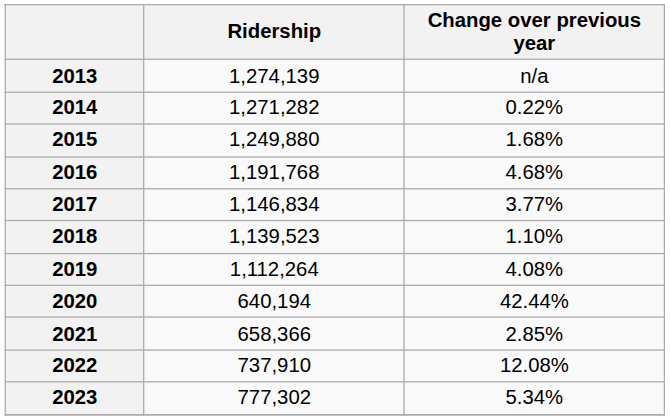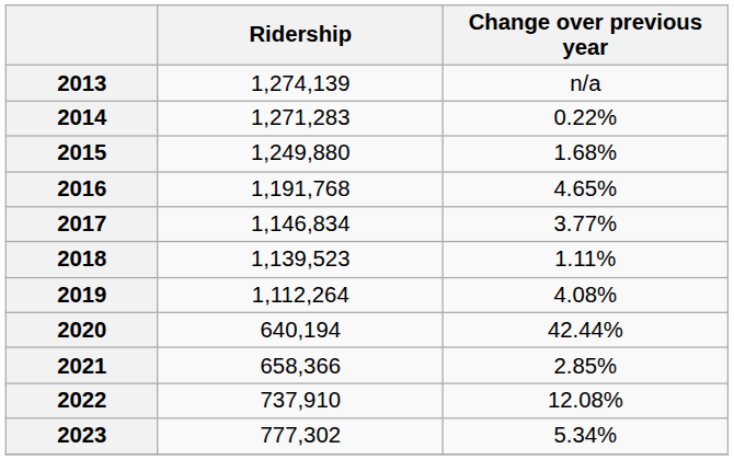 <table class="wikitable"  style="text-align:center; width:520px; margin:auto;">
 <tr>
 <th style="width:50px"></th>
 <th style="width:100px">Ridership</th>
 <th style="width:100px">Change over previous year</th>
 </tr>
 <tr>
 <th>2013</th>
 <td>1,274,139</td>
 <td>n/a</td>
 </tr>
 <tr>
 <th>2014</th>
-<td>1,271,282</td>
+<td>1,271,283</td>
 <td>0.22%</td>
 </tr>
 <tr>
 <th>2015</th>
 <td>1,249,880</td>
 <td>1.68%</td>
 </tr>
 <tr>
 <th>2016</th>
 <td>1,191,768</td>
-<td>4.68%</td>
+<td>4.65%</td>
 </tr>
 <tr>
 <th>2017</th>
 <td>1,146,834</td>
 <td>3.77%</td>
 </tr>
 <tr>
 <th>2018</th>
 <td>1,139,523</td>
-<td>1.10%</td>
+<td>1.11%</td>
 </tr>
 <tr>
 <th>2019</th>
 <td>1,112,264</td>
 <td>4.08%</td>
 </tr>
 <tr>
 <th>2020</th>
 <td>640,194</td>
 <td>42.44%</td>
 </tr>
 <tr>
 <th>2021</th>
 <td>658,366</td>
 <td>2.85%</td>
 </tr>
 <tr>
 <th>2022</th>
 <td>737,910</td>
 <td>12.08%</td>
 </tr>
 <tr>
 <th>2023</th>
 <td>777,302</td>
 <td>5.34%</td>
 </tr>
 <tr>
 </tr>
 </table>
